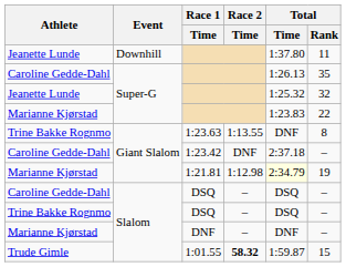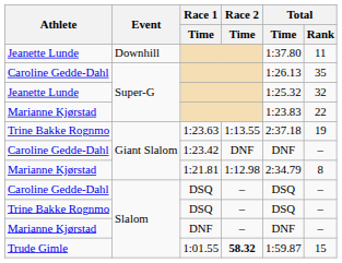 <table class="wikitable" style="font-size:90%">
 <tr>
 <th rowspan="2">Athlete</th>
 <th rowspan="2">Event</th>
 <th>Race 1</th>
 <th>Race 2</th>
 <th colspan="2">Total</th>
 </tr>
 <tr>
 <th>Time</th>
 <th>Time</th>
 <th>Time</th>
 <th>Rank</th>
 </tr>
 <tr>
 <td><a href='#'>Jeanette Lunde</a></td>
 <td>Downhill</td>
 <td colspan="2" bgcolor="wheat"></td>
 <td align="center">1:37.80</td>
 <td align="center">11</td>
 </tr>
 <tr>
 <td><a href='#'>Caroline Gedde-Dahl</a></td>
 <td rowspan="3">Super-G</td>
 <td colspan="2" bgcolor="wheat"></td>
 <td align="center">1:26.13</td>
 <td align="center">35</td>
 </tr>
 <tr>
 <td><a href='#'>Jeanette Lunde</a></td>
 <td colspan="2" bgcolor="wheat"></td>
 <td align="center">1:25.32</td>
 <td align="center">32</td>
 </tr>
 <tr>
 <td><a href='#'>Marianne Kjørstad</a></td>
 <td colspan="2" bgcolor="wheat"></td>
 <td align="center">1:23.83</td>
 <td align="center">22</td>
 </tr>
 <tr>
 <td><a href='#'>Trine Bakke Rognmo</a></td>
 <td rowspan="3">Giant Slalom</td>
 <td align="center">1:23.63</td>
 <td align="center">1:13.55</td>
-<td align="center">DNF</td>
-<td align="center">8</td>
+<td align="center">2:37.18</td>
+<td align="center">19</td>
 </tr>
 <tr>
 <td><a href='#'>Caroline Gedde-Dahl</a></td>
 <td align="center">1:23.42</td>
 <td align="center">DNF</td>
-<td align="center">2:37.18</td>
+<td align="center">DNF</td>
 <td align="center">–</td>
 </tr>
 <tr>
 <td><a href='#'>Marianne Kjørstad</a></td>
 <td align="center">1:21.81</td>
 <td align="center">1:12.98</td>
-<td align="center" style="background: lightyellow;">2:34.79</td>
-<td align="center">19</td>
+<td align="center">2:34.79</td>
+<td align="center">8</td>
 </tr>
 <tr>
 <td><a href='#'>Caroline Gedde-Dahl</a></td>
 <td rowspan="4">Slalom</td>
 <td align="center">DSQ</td>
 <td align="center">–</td>
 <td align="center">DSQ</td>
 <td align="center">–</td>
 </tr>
 <tr>
 <td><a href='#'>Trine Bakke Rognmo</a></td>
 <td align="center">DSQ</td>
 <td align="center">–</td>
 <td align="center">DSQ</td>
 <td align="center">–</td>
 </tr>
 <tr>
 <td><a href='#'>Marianne Kjørstad</a></td>
 <td align="center">DNF</td>
 <td align="center">–</td>
 <td align="center">DNF</td>
 <td align="center">–</td>
 </tr>
 <tr>
 <td><a href='#'>Trude Gimle</a></td>
 <td align="center">1:01.55</td>
 <td align="center"><strong>58.32</strong></td>
 <td align="center">1:59.87</td>
 <td align="center">15</td>
 </tr>
 </table>
